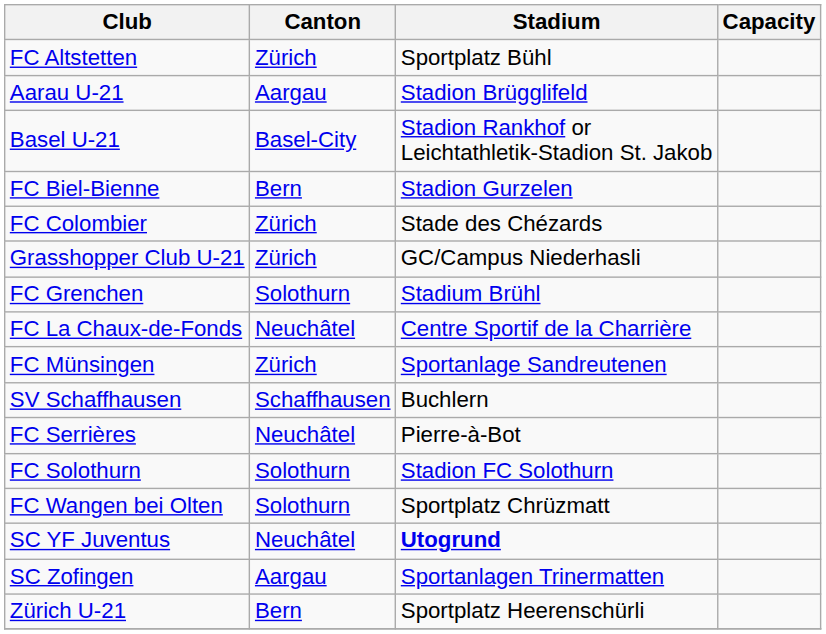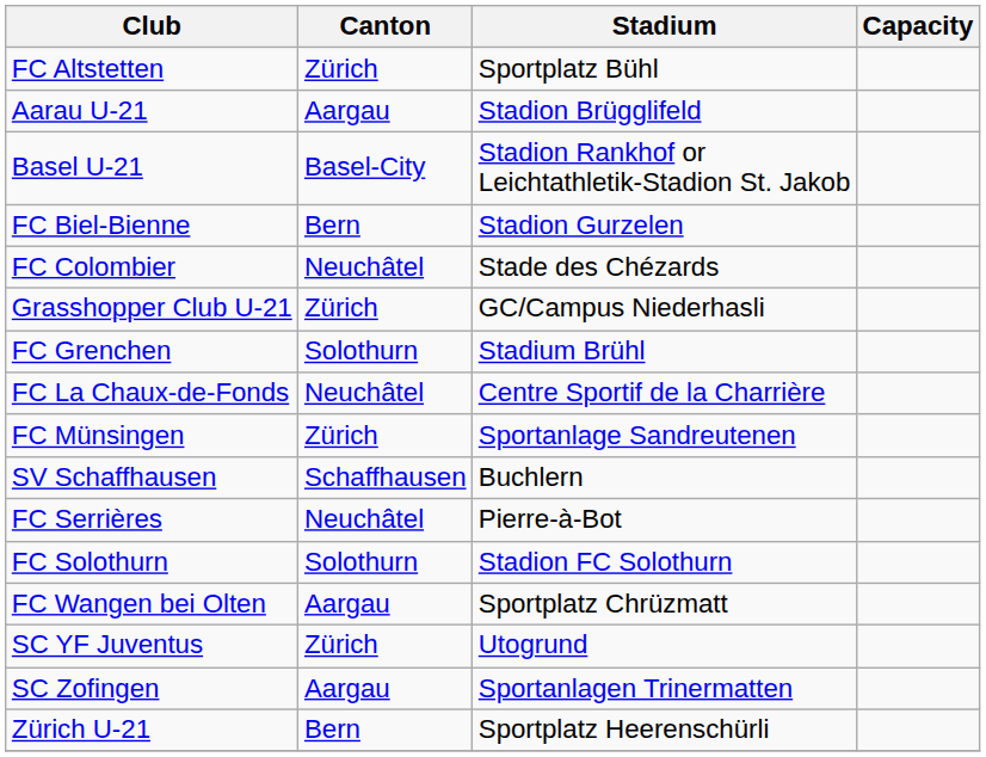 <table class="wikitable">
 <tr>
 <th>Club</th>
 <th>Canton</th>
 <th>Stadium</th>
 <th>Capacity</th>
 </tr>
 <tr>
 <td><a href='#'>FC Altstetten</a></td>
 <td><a href='#'>Zürich</a></td>
 <td>Sportplatz Bühl</td>
 <td></td>
 </tr>
 <tr>
 <td><a href='#'>Aarau U-21</a></td>
 <td><a href='#'>Aargau</a></td>
 <td><a href='#'>Stadion Brügglifeld</a></td>
 <td></td>
 </tr>
 <tr>
 <td><a href='#'>Basel U-21</a></td>
 <td><a href='#'>Basel-City</a></td>
 <td><a href='#'>Stadion Rankhof</a> or<br>Leichtathletik-Stadion St. Jakob</td>
 <td><br></td>
 </tr>
 <tr>
 <td><a href='#'>FC Biel-Bienne</a></td>
 <td><a href='#'>Bern</a></td>
 <td><a href='#'>Stadion Gurzelen</a></td>
 <td></td>
 </tr>
 <tr>
 <td><a href='#'>FC Colombier</a></td>
-<td><a href='#'>Zürich</a></td>
+<td><a href='#'>Neuchâtel</a></td>
 <td>Stade des Chézards</td>
 <td></td>
 </tr>
 <tr>
 <td><a href='#'>Grasshopper Club U-21</a></td>
 <td><a href='#'>Zürich</a></td>
 <td>GC/Campus Niederhasli</td>
 <td></td>
 </tr>
 <tr>
 <td><a href='#'>FC Grenchen</a></td>
 <td><a href='#'>Solothurn</a></td>
 <td><a href='#'>Stadium Brühl</a></td>
 <td></td>
 </tr>
 <tr>
 <td><a href='#'>FC La Chaux-de-Fonds</a></td>
 <td><a href='#'>Neuchâtel</a></td>
 <td><a href='#'>Centre Sportif de la Charrière</a></td>
 <td></td>
 </tr>
 <tr>
 <td><a href='#'>FC Münsingen</a></td>
 <td><a href='#'>Zürich</a></td>
 <td><a href='#'>Sportanlage Sandreutenen</a></td>
 <td></td>
 </tr>
 <tr>
 <td><a href='#'>SV Schaffhausen</a></td>
 <td><a href='#'>Schaffhausen</a></td>
 <td>Buchlern</td>
 <td></td>
 </tr>
 <tr>
 <td><a href='#'>FC Serrières</a></td>
 <td><a href='#'>Neuchâtel</a></td>
 <td>Pierre-à-Bot</td>
 <td></td>
 </tr>
 <tr>
 <td><a href='#'>FC Solothurn</a></td>
 <td><a href='#'>Solothurn</a></td>
 <td><a href='#'>Stadion FC Solothurn</a></td>
 <td></td>
 </tr>
 <tr>
 <td><a href='#'>FC Wangen bei Olten</a></td>
-<td><a href='#'>Solothurn</a></td>
+<td><a href='#'>Aargau</a></td>
 <td>Sportplatz Chrüzmatt</td>
 <td></td>
 </tr>
 <tr>
 <td><a href='#'>SC YF Juventus</a></td>
-<td><a href='#'>Neuchâtel</a></td>
-<td><strong><a href='#'>Utogrund</a></strong></td>
+<td><a href='#'>Zürich</a></td>
+<td><a href='#'>Utogrund</a></td>
 <td></td>
 </tr>
 <tr>
 <td><a href='#'>SC Zofingen</a></td>
 <td><a href='#'>Aargau</a></td>
 <td><a href='#'>Sportanlagen Trinermatten</a></td>
 <td></td>
 </tr>
 <tr>
 <td><a href='#'>Zürich U-21</a></td>
 <td><a href='#'>Bern</a></td>
 <td>Sportplatz Heerenschürli</td>
 <td></td>
 </tr>
 <tr>
 </tr>
 </table>
